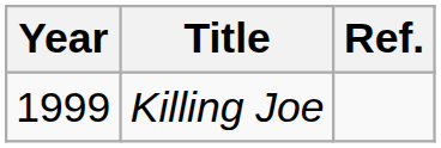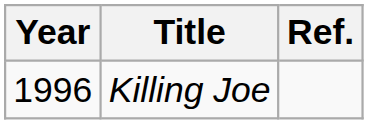 <table class="wikitable">
 <tr>
 <th>Year</th>
 <th>Title</th>
 <th>Ref.</th>
 </tr>
 <tr>
-<td>1999</td>
+<td>1996</td>
 <td><em>Killing Joe</em></td>
 <td></td>
 </tr>
 </table>
